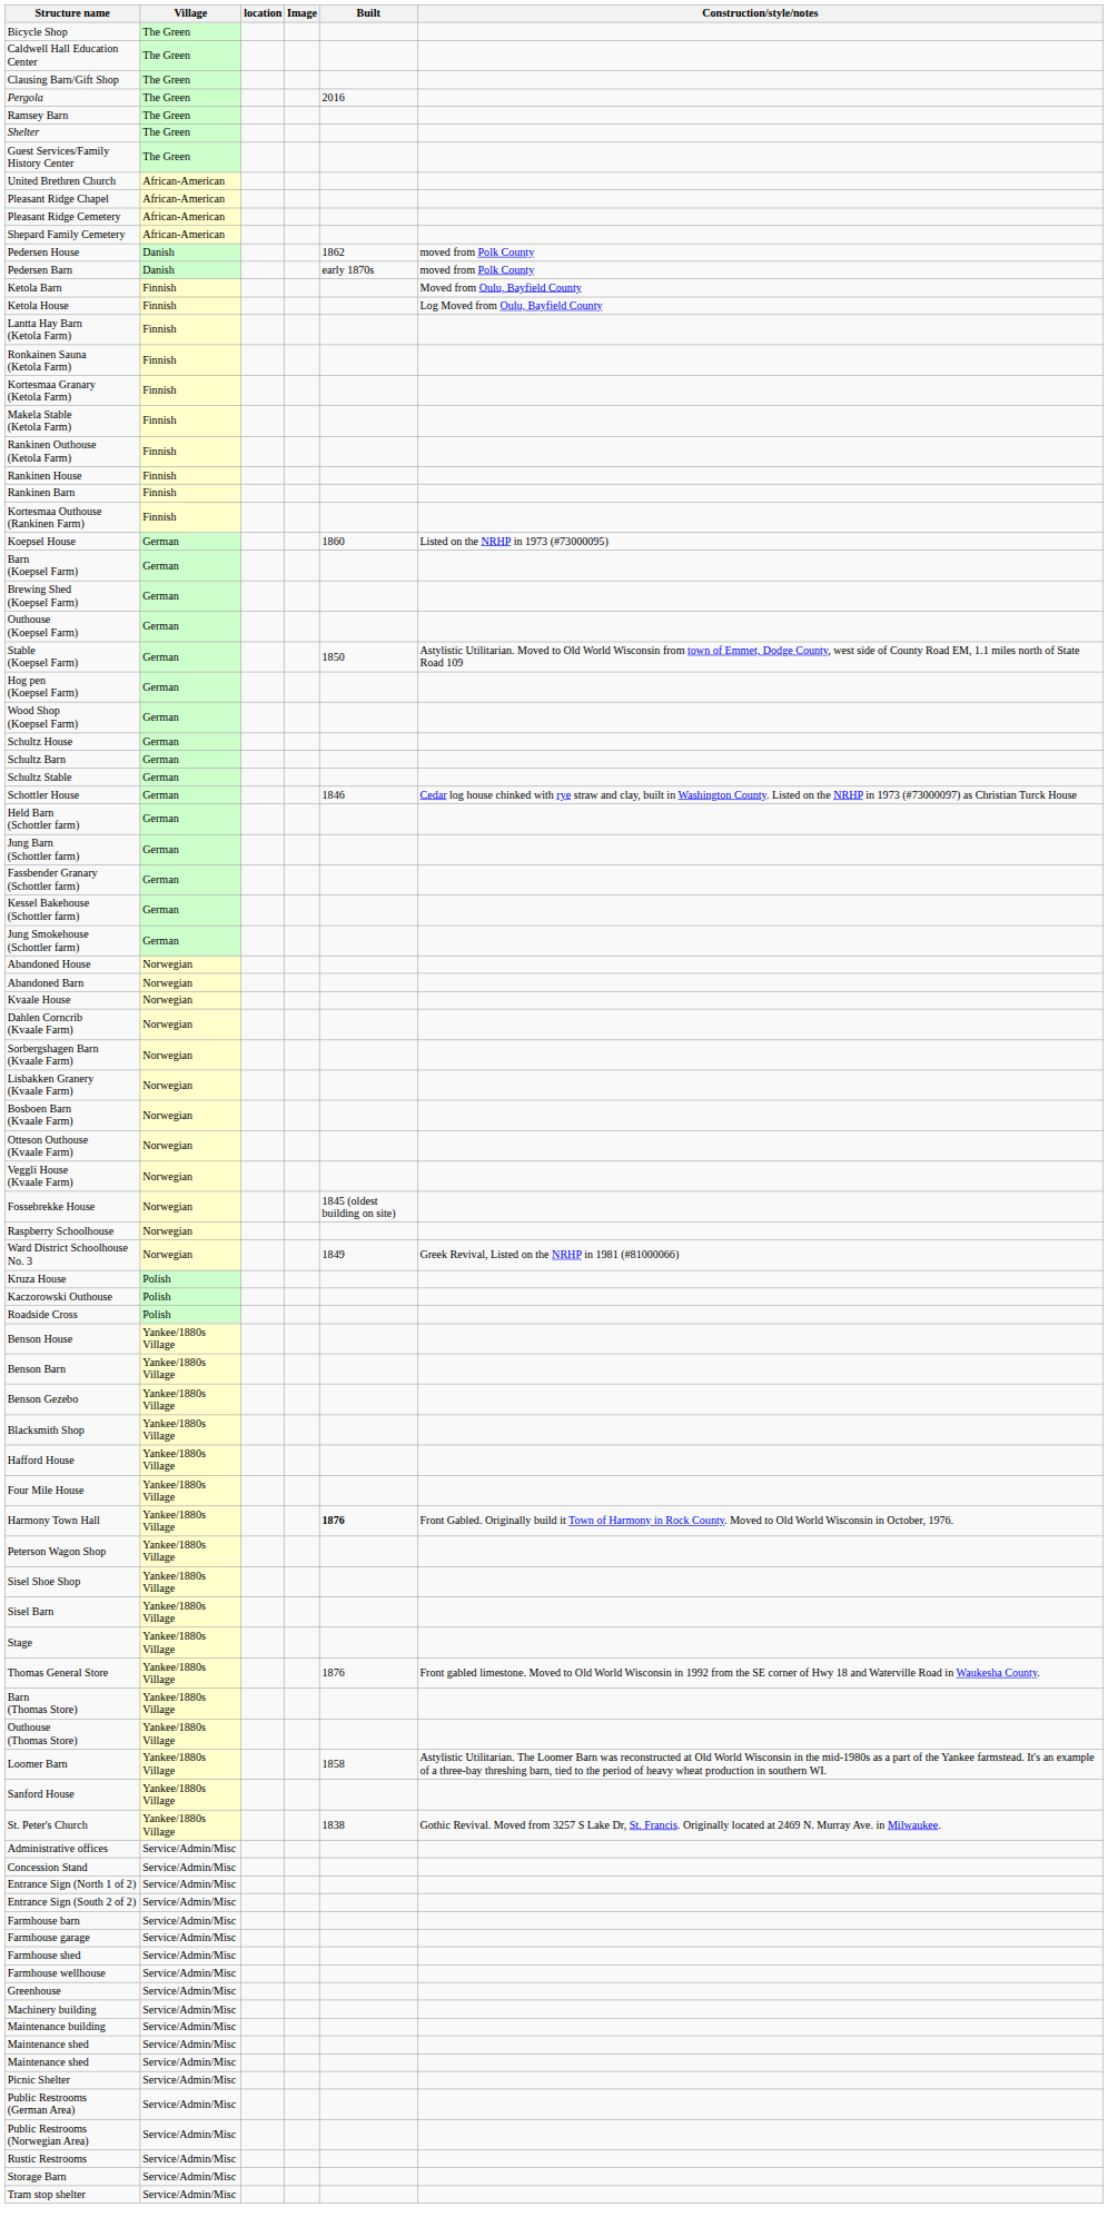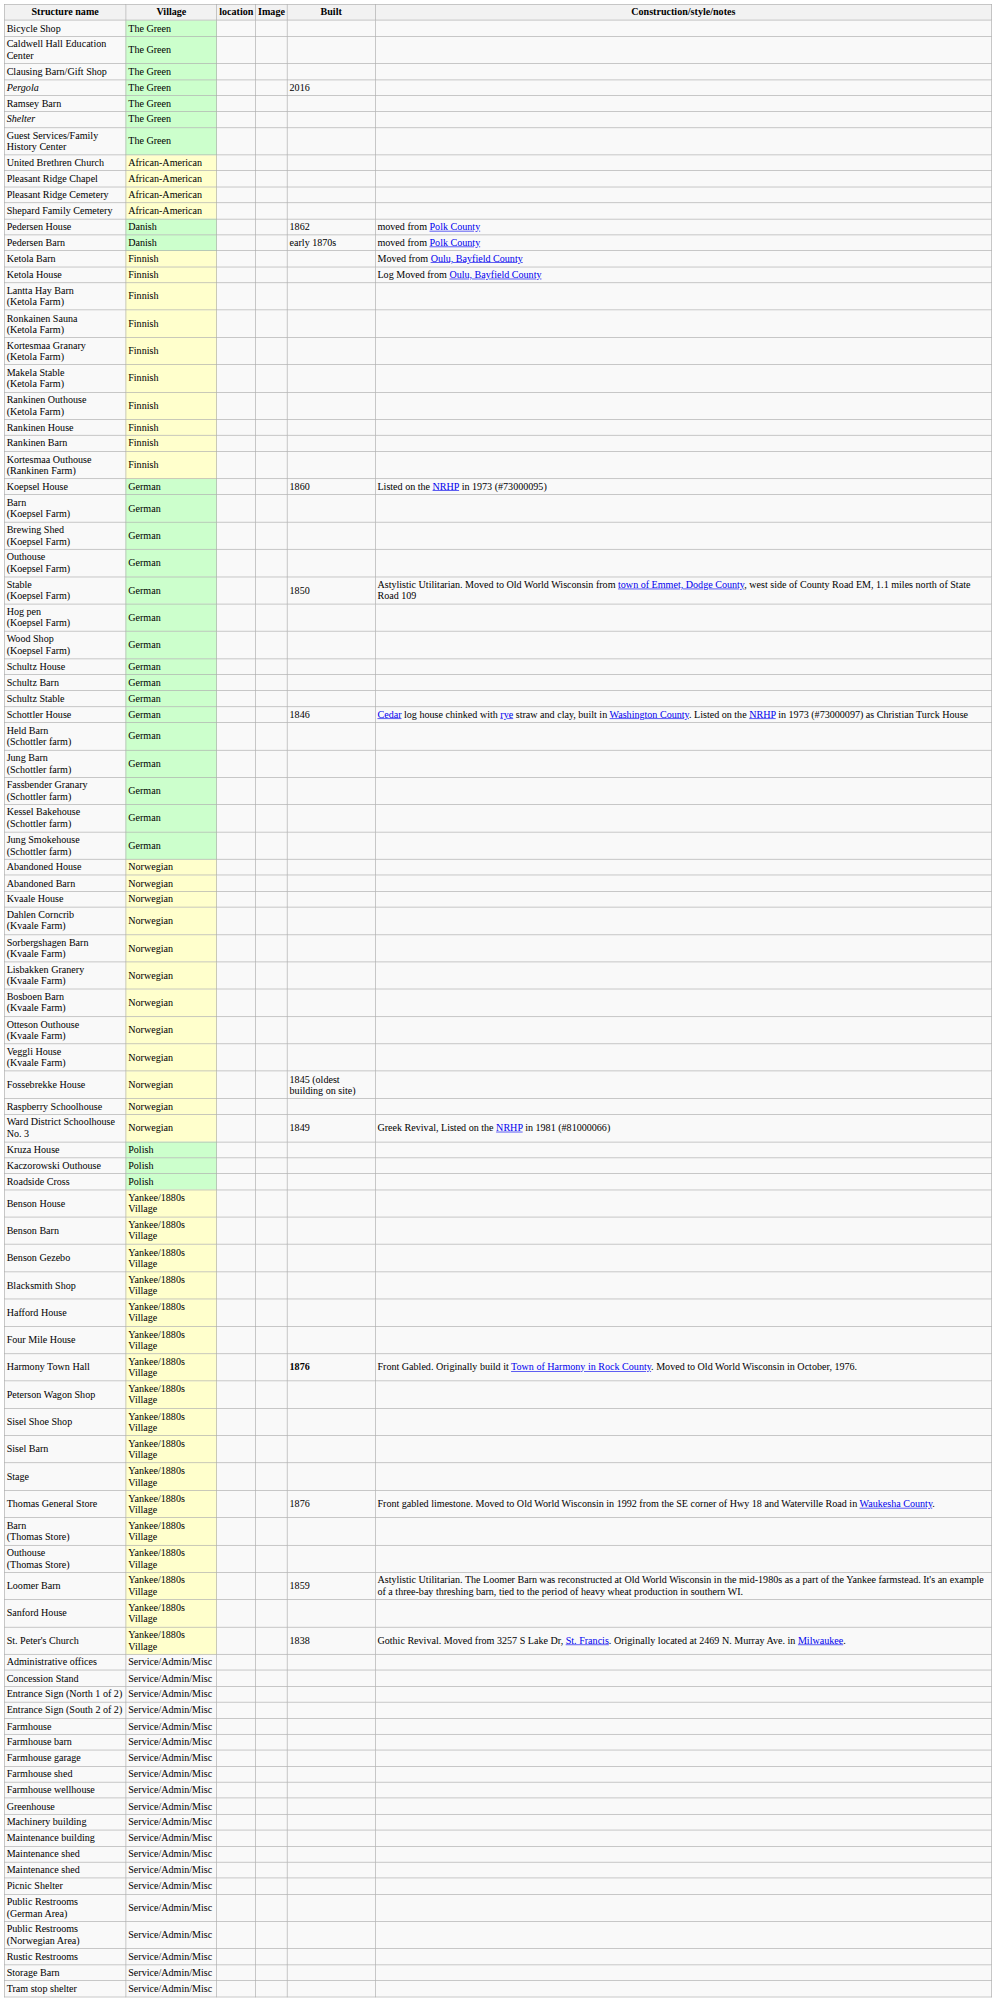 <table class="wikitable sortable">
 <tr>
 <th>Structure name</th>
 <th>Village</th>
 <th>location</th>
 <th>Image</th>
 <th>Built</th>
 <th>Construction/style/notes</th>
 </tr>
 <tr>
 <td>Bicycle Shop</td>
 <td style="background: #CCFFCC;">The Green</td>
 <td><small></small></td>
 <td></td>
 <td></td>
 <td></td>
 </tr>
 <tr>
 <td>Caldwell Hall Education Center</td>
 <td style="background: #CCFFCC;">The Green</td>
 <td><small></small></td>
 <td></td>
 <td></td>
 <td></td>
 </tr>
 <tr>
 <td>Clausing Barn/Gift Shop</td>
 <td style="background: #CCFFCC;">The Green</td>
 <td><small></small></td>
 <td></td>
 <td></td>
 <td></td>
 </tr>
 <tr>
 <td><em>Pergola</em></td>
 <td style="background: #CCFFCC;">The Green</td>
 <td><small></small></td>
 <td></td>
 <td>2016</td>
 <td></td>
 </tr>
 <tr>
 <td>Ramsey Barn</td>
 <td style="background: #CCFFCC;">The Green</td>
 <td><small></small></td>
 <td></td>
 <td></td>
 <td></td>
 </tr>
 <tr>
 <td><em>Shelter</em></td>
 <td style="background: #CCFFCC;">The Green</td>
 <td><small></small></td>
 <td></td>
 <td></td>
 <td></td>
 </tr>
 <tr>
 <td>Guest Services/Family History Center</td>
 <td style="background: #CCFFCC;">The Green</td>
 <td><small></small></td>
 <td></td>
 <td></td>
 <td></td>
 </tr>
 <tr>
 <td>United Brethren Church</td>
 <td style="background: #FFFFCC;">African-American</td>
 <td><small></small></td>
 <td></td>
 <td></td>
 <td></td>
 </tr>
 <tr>
 <td>Pleasant Ridge Chapel</td>
 <td style="background: #FFFFCC;">African-American</td>
 <td><small></small></td>
 <td></td>
 <td></td>
 <td></td>
 </tr>
 <tr>
 <td>Pleasant Ridge Cemetery</td>
 <td style="background: #FFFFCC;">African-American</td>
 <td><small></small></td>
 <td></td>
 <td></td>
 <td></td>
 </tr>
 <tr>
 <td>Shepard Family Cemetery</td>
 <td style="background: #FFFFCC;">African-American</td>
 <td><small></small></td>
 <td></td>
 <td></td>
 <td></td>
 </tr>
 <tr>
 <td>Pedersen House</td>
 <td style="background: #CCFFCC;">Danish</td>
 <td><small></small></td>
 <td></td>
 <td>1862</td>
 <td>moved from <a href='#'>Polk County</a></td>
 </tr>
 <tr>
 <td>Pedersen Barn</td>
 <td style="background: #CCFFCC;">Danish</td>
 <td><small></small></td>
 <td></td>
 <td>early 1870s </td>
 <td>moved from <a href='#'>Polk County</a></td>
 </tr>
 <tr>
 <td>Ketola Barn</td>
 <td style="background: #FFFFCC;">Finnish</td>
 <td><small></small></td>
 <td></td>
 <td></td>
 <td>Moved from <a href='#'>Oulu, Bayfield County</a></td>
 </tr>
 <tr>
 <td>Ketola House</td>
 <td style="background: #FFFFCC;">Finnish</td>
 <td><small></small></td>
 <td></td>
 <td></td>
 <td>Log Moved from <a href='#'>Oulu, Bayfield County</a></td>
 </tr>
 <tr>
 <td>Lantta Hay Barn<br>(Ketola Farm)</td>
 <td style="background: #FFFFCC;">Finnish</td>
 <td><small></small></td>
 <td></td>
 <td></td>
 <td></td>
 </tr>
 <tr>
 <td>Ronkainen Sauna<br>(Ketola Farm)</td>
 <td style="background: #FFFFCC;">Finnish</td>
 <td><small></small></td>
 <td></td>
 <td></td>
 <td></td>
 </tr>
 <tr>
 <td>Kortesmaa Granary<br>(Ketola Farm)</td>
 <td style="background: #FFFFCC;">Finnish</td>
 <td><small></small></td>
 <td></td>
 <td></td>
 <td></td>
 </tr>
 <tr>
 <td>Makela Stable<br>(Ketola Farm)</td>
 <td style="background: #FFFFCC;">Finnish</td>
 <td><small></small></td>
 <td></td>
 <td></td>
 <td></td>
 </tr>
 <tr>
 <td>Rankinen Outhouse<br>(Ketola Farm)</td>
 <td style="background: #FFFFCC;">Finnish</td>
 <td><small></small></td>
 <td></td>
 <td></td>
 <td></td>
 </tr>
 <tr>
 <td>Rankinen House</td>
 <td style="background: #FFFFCC;">Finnish</td>
 <td><small></small></td>
 <td></td>
 <td></td>
 <td></td>
 </tr>
 <tr>
 <td>Rankinen Barn</td>
 <td style="background: #FFFFCC;">Finnish</td>
 <td><small></small></td>
 <td></td>
 <td></td>
 <td></td>
 </tr>
 <tr>
 <td>Kortesmaa Outhouse<br>(Rankinen Farm)</td>
 <td style="background: #FFFFCC;">Finnish</td>
 <td><small></small></td>
 <td></td>
 <td></td>
 <td></td>
 </tr>
 <tr>
 <td>Koepsel House</td>
 <td style="background: #CCFFCC;">German</td>
 <td><small></small></td>
 <td></td>
 <td>1860</td>
 <td>Listed on the <a href='#'>NRHP</a> in 1973 (#73000095)</td>
 </tr>
 <tr>
 <td>Barn<br>(Koepsel Farm)</td>
 <td style="background: #CCFFCC;">German</td>
 <td><small></small></td>
 <td></td>
 <td></td>
 <td></td>
 </tr>
 <tr>
 <td>Brewing Shed<br>(Koepsel Farm)</td>
 <td style="background: #CCFFCC;">German</td>
 <td><small></small></td>
 <td></td>
 <td></td>
 <td></td>
 </tr>
 <tr>
 <td>Outhouse<br>(Koepsel Farm)</td>
 <td style="background: #CCFFCC;">German</td>
 <td><small></small></td>
 <td></td>
 <td></td>
 <td></td>
 </tr>
 <tr>
 <td>Stable<br>(Koepsel Farm)</td>
 <td style="background: #CCFFCC;">German</td>
 <td><small></small></td>
 <td></td>
 <td>1850</td>
 <td>Astylistic Utilitarian. Moved to Old World Wisconsin from <a href='#'>town of Emmet, Dodge County</a>, west side of County Road EM, 1.1 miles north of State Road 109</td>
 </tr>
 <tr>
 <td>Hog pen<br>(Koepsel Farm)</td>
 <td style="background: #CCFFCC;">German</td>
 <td><small></small></td>
 <td></td>
 <td></td>
 <td></td>
 </tr>
 <tr>
 <td>Wood Shop<br>(Koepsel Farm)</td>
 <td style="background: #CCFFCC;">German</td>
 <td><small></small></td>
 <td></td>
 <td></td>
 <td></td>
 </tr>
 <tr>
 <td>Schultz House</td>
 <td style="background: #CCFFCC;">German</td>
 <td><small></small></td>
 <td></td>
 <td></td>
 <td></td>
 </tr>
 <tr>
 <td>Schultz Barn</td>
 <td style="background: #CCFFCC;">German</td>
 <td><small></small></td>
 <td></td>
 <td></td>
 <td></td>
 </tr>
 <tr>
 <td>Schultz Stable</td>
 <td style="background: #CCFFCC;">German</td>
 <td><small></small></td>
 <td></td>
 <td></td>
 <td></td>
 </tr>
 <tr>
 <td>Schottler House</td>
 <td style="background: #CCFFCC;">German</td>
 <td><small></small></td>
 <td></td>
 <td>1846</td>
 <td><a href='#'>Cedar</a> log house chinked with <a href='#'>rye</a> straw and clay, built in <a href='#'>Washington County</a>. Listed on the <a href='#'>NRHP</a> in 1973 (#73000097)  as Christian Turck House</td>
 </tr>
 <tr>
 <td>Held Barn<br>(Schottler farm)</td>
 <td style="background: #CCFFCC;">German</td>
 <td><small></small></td>
 <td></td>
 <td></td>
 <td></td>
 </tr>
 <tr>
 <td>Jung Barn<br>(Schottler farm)</td>
 <td style="background: #CCFFCC;">German</td>
 <td><small></small></td>
 <td></td>
 <td></td>
 <td></td>
 </tr>
 <tr>
 <td>Fassbender Granary<br>(Schottler farm)</td>
 <td style="background: #CCFFCC;">German</td>
 <td><small></small></td>
 <td></td>
 <td></td>
 <td></td>
 </tr>
 <tr>
 <td>Kessel Bakehouse<br>(Schottler farm)</td>
 <td style="background: #CCFFCC;">German</td>
 <td><small></small></td>
 <td></td>
 <td></td>
 <td></td>
 </tr>
 <tr>
 <td>Jung Smokehouse<br>(Schottler farm)</td>
 <td style="background: #CCFFCC;">German</td>
 <td><small></small></td>
 <td></td>
 <td></td>
 <td></td>
 </tr>
 <tr>
 <td>Abandoned House</td>
 <td style="background: #FFFFCC;">Norwegian</td>
 <td><small></small></td>
 <td></td>
 <td></td>
 <td></td>
 </tr>
 <tr>
 <td>Abandoned Barn</td>
 <td style="background: #FFFFCC;">Norwegian</td>
 <td><small></small></td>
 <td></td>
 <td></td>
 <td></td>
 </tr>
 <tr>
 <td>Kvaale House</td>
 <td style="background: #FFFFCC;">Norwegian</td>
 <td><small></small></td>
 <td></td>
 <td></td>
 <td></td>
 </tr>
 <tr>
 <td>Dahlen Corncrib<br>(Kvaale Farm)</td>
 <td style="background: #FFFFCC;">Norwegian</td>
 <td><small></small></td>
 <td></td>
 <td></td>
 <td></td>
 </tr>
 <tr>
 <td>Sorbergshagen Barn<br>(Kvaale Farm)</td>
 <td style="background: #FFFFCC;">Norwegian</td>
 <td><small></small></td>
 <td></td>
 <td></td>
 <td></td>
 </tr>
 <tr>
 <td>Lisbakken Granery<br>(Kvaale Farm)</td>
 <td style="background: #FFFFCC;">Norwegian</td>
 <td><small></small></td>
 <td></td>
 <td></td>
 <td></td>
 </tr>
 <tr>
 <td>Bosboen Barn<br>(Kvaale Farm)</td>
 <td style="background: #FFFFCC;">Norwegian</td>
 <td><small></small></td>
 <td></td>
 <td></td>
 <td></td>
 </tr>
 <tr>
 <td>Otteson Outhouse<br>(Kvaale Farm)</td>
 <td style="background: #FFFFCC;">Norwegian</td>
 <td><small></small></td>
 <td></td>
 <td></td>
 <td></td>
 </tr>
 <tr>
 <td>Veggli House<br>(Kvaale Farm)</td>
 <td style="background: #FFFFCC;">Norwegian</td>
 <td><small></small></td>
 <td></td>
 <td></td>
 <td></td>
 </tr>
 <tr>
 <td>Fossebrekke House</td>
 <td style="background: #FFFFCC;">Norwegian</td>
 <td><small></small></td>
 <td></td>
 <td>1845 (oldest building on site)</td>
 <td></td>
 </tr>
 <tr>
 <td>Raspberry Schoolhouse</td>
 <td style="background: #FFFFCC;">Norwegian</td>
 <td><small></small></td>
 <td></td>
 <td></td>
 <td></td>
 </tr>
 <tr>
 <td>Ward District Schoolhouse No. 3</td>
 <td style="background: #FFFFCC;">Norwegian</td>
 <td><small></small></td>
 <td></td>
 <td>1849</td>
 <td>Greek Revival, Listed on the <a href='#'>NRHP</a> in 1981 (#81000066)</td>
 </tr>
 <tr>
 <td>Kruza House</td>
 <td style="background: #CCFFCC;">Polish</td>
 <td><small></small></td>
 <td></td>
 <td></td>
 <td></td>
 </tr>
 <tr>
 <td>Kaczorowski Outhouse</td>
 <td style="background: #CCFFCC;">Polish</td>
 <td><small></small></td>
 <td></td>
 <td></td>
 <td></td>
 </tr>
 <tr>
 <td>Roadside Cross</td>
 <td style="background: #CCFFCC;">Polish</td>
 <td><small></small></td>
 <td></td>
 <td></td>
 <td></td>
 </tr>
 <tr>
 <td>Benson House</td>
 <td style="background: #FFFFCC;">Yankee/1880s Village</td>
 <td><small></small></td>
 <td></td>
 <td></td>
 <td></td>
 </tr>
 <tr>
 <td>Benson Barn</td>
 <td style="background: #FFFFCC;">Yankee/1880s Village</td>
 <td><small></small></td>
 <td></td>
 <td></td>
 <td></td>
 </tr>
 <tr>
 <td>Benson Gezebo</td>
 <td style="background: #FFFFCC;">Yankee/1880s Village</td>
 <td><small></small></td>
 <td></td>
 <td></td>
 <td></td>
 </tr>
 <tr>
 <td>Blacksmith Shop</td>
 <td style="background: #FFFFCC;">Yankee/1880s Village</td>
 <td><small></small></td>
 <td></td>
 <td></td>
 <td></td>
 </tr>
 <tr>
 <td>Hafford House</td>
 <td style="background: #FFFFCC;">Yankee/1880s Village</td>
 <td><small></small></td>
 <td></td>
 <td></td>
 <td></td>
 </tr>
 <tr>
 <td>Four Mile House</td>
 <td style="background: #FFFFCC;">Yankee/1880s Village</td>
 <td><small></small></td>
 <td></td>
 <td></td>
 <td></td>
 </tr>
 <tr>
 <td>Harmony Town Hall</td>
 <td style="background: #FFFFCC;">Yankee/1880s Village</td>
 <td><small></small></td>
 <td></td>
 <td><strong>1876</strong></td>
 <td>Front Gabled. Originally build it <a href='#'>Town of Harmony in Rock County</a>.  Moved to Old World Wisconsin in October, 1976.</td>
 </tr>
 <tr>
 <td>Peterson Wagon Shop</td>
 <td style="background: #FFFFCC;">Yankee/1880s Village</td>
 <td><small></small></td>
 <td></td>
 <td></td>
 <td></td>
 </tr>
 <tr>
 <td>Sisel Shoe Shop</td>
 <td style="background: #FFFFCC;">Yankee/1880s Village</td>
 <td><small></small></td>
 <td></td>
 <td></td>
 <td></td>
 </tr>
 <tr>
 <td>Sisel Barn</td>
 <td style="background: #FFFFCC;">Yankee/1880s Village</td>
 <td><small></small></td>
 <td></td>
 <td></td>
 <td></td>
 </tr>
 <tr>
 <td>Stage</td>
 <td style="background: #FFFFCC;">Yankee/1880s Village</td>
 <td><small></small></td>
 <td></td>
 <td></td>
 <td></td>
 </tr>
 <tr>
 <td>Thomas General Store</td>
 <td style="background: #FFFFCC;">Yankee/1880s Village</td>
 <td><small></small></td>
 <td></td>
 <td>1876</td>
 <td>Front gabled limestone. Moved to Old World Wisconsin in 1992 from the SE corner of Hwy 18 and Waterville Road in <a href='#'>Waukesha County</a>.</td>
 </tr>
 <tr>
 <td>Barn<br>(Thomas Store)</td>
 <td style="background: #FFFFCC;">Yankee/1880s Village</td>
 <td><small></small></td>
 <td></td>
 <td></td>
 <td></td>
 </tr>
 <tr>
 <td>Outhouse<br>(Thomas Store)</td>
 <td style="background: #FFFFCC;">Yankee/1880s Village</td>
 <td><small></small></td>
 <td></td>
 <td></td>
 <td></td>
 </tr>
 <tr>
 <td>Loomer Barn</td>
 <td style="background: #FFFFCC;">Yankee/1880s Village</td>
 <td><small></small></td>
 <td></td>
-<td>1858</td>
+<td>1859</td>
 <td>Astylistic Utilitarian. The Loomer Barn was reconstructed at Old World Wisconsin in the mid-1980s as a part of the Yankee farmstead. It's an example of a three-bay threshing barn, tied to the period of heavy wheat production in southern WI.</td>
 </tr>
 <tr>
 <td>Sanford House</td>
 <td style="background: #FFFFCC;">Yankee/1880s Village</td>
 <td><small></small></td>
 <td></td>
 <td></td>
 <td></td>
 </tr>
 <tr>
 <td>St. Peter's Church</td>
 <td style="background: #FFFFCC;">Yankee/1880s Village</td>
 <td><small></small></td>
 <td></td>
 <td>1838</td>
 <td>Gothic Revival. Moved from 3257 S Lake Dr, <a href='#'>St. Francis</a>. Originally located at 2469 N. Murray Ave. in <a href='#'>Milwaukee</a>.</td>
 </tr>
 <tr>
 <td>Administrative offices</td>
 <td>Service/Admin/Misc</td>
 <td><small></small></td>
 <td></td>
 <td></td>
 <td></td>
 </tr>
 <tr>
 <td>Concession Stand</td>
 <td>Service/Admin/Misc</td>
 <td><small></small></td>
 <td></td>
 <td></td>
 <td></td>
 </tr>
 <tr>
 <td>Entrance Sign (North 1 of 2)</td>
 <td>Service/Admin/Misc</td>
 <td><small></small></td>
 <td></td>
 <td></td>
 <td></td>
 </tr>
 <tr>
 <td>Entrance Sign (South 2 of 2)</td>
+<td>Service/Admin/Misc</td>
+<td><small></small></td>
+<td></td>
+<td></td>
+<td></td>
+</tr>
+<tr>
+<td>Farmhouse</td>
 <td>Service/Admin/Misc</td>
 <td><small></small></td>
 <td></td>
 <td></td>
 <td></td>
 </tr>
 <tr>
 <td>Farmhouse barn</td>
 <td>Service/Admin/Misc</td>
 <td><small></small></td>
 <td></td>
 <td></td>
 <td></td>
 </tr>
 <tr>
 <td>Farmhouse garage</td>
 <td>Service/Admin/Misc</td>
 <td><small></small></td>
 <td></td>
 <td></td>
 <td></td>
 </tr>
 <tr>
 <td>Farmhouse shed</td>
 <td>Service/Admin/Misc</td>
 <td><small></small></td>
 <td></td>
 <td></td>
 <td></td>
 </tr>
 <tr>
 <td>Farmhouse wellhouse</td>
 <td>Service/Admin/Misc</td>
 <td><small></small></td>
 <td></td>
 <td></td>
 <td></td>
 </tr>
 <tr>
 <td>Greenhouse</td>
 <td>Service/Admin/Misc</td>
 <td><small></small></td>
 <td></td>
 <td></td>
 <td></td>
 </tr>
 <tr>
 <td>Machinery building</td>
 <td>Service/Admin/Misc</td>
 <td><small></small></td>
 <td></td>
 <td></td>
 <td></td>
 </tr>
 <tr>
 <td>Maintenance building</td>
 <td>Service/Admin/Misc</td>
 <td><small></small></td>
 <td></td>
 <td></td>
 <td></td>
 </tr>
 <tr>
 <td>Maintenance shed</td>
 <td>Service/Admin/Misc</td>
 <td><small></small></td>
 <td></td>
 <td></td>
 <td></td>
 </tr>
 <tr>
 <td>Maintenance shed</td>
 <td>Service/Admin/Misc</td>
 <td><small></small></td>
 <td></td>
 <td></td>
 <td></td>
 </tr>
 <tr>
 <td>Picnic Shelter</td>
 <td>Service/Admin/Misc</td>
 <td><small></small></td>
 <td></td>
 <td></td>
 <td></td>
 </tr>
 <tr>
 <td>Public Restrooms<br>(German Area)</td>
 <td>Service/Admin/Misc</td>
 <td><small></small></td>
 <td></td>
 <td></td>
 <td></td>
 </tr>
 <tr>
 <td>Public Restrooms<br>(Norwegian Area)</td>
 <td>Service/Admin/Misc</td>
 <td><small></small></td>
 <td></td>
 <td></td>
 <td></td>
 </tr>
 <tr>
 <td>Rustic Restrooms</td>
 <td>Service/Admin/Misc</td>
 <td><small></small></td>
 <td></td>
 <td></td>
 <td></td>
 </tr>
 <tr>
 <td>Storage Barn</td>
 <td>Service/Admin/Misc</td>
 <td><small></small></td>
 <td></td>
 <td></td>
 <td></td>
 </tr>
 <tr>
 <td>Tram stop shelter</td>
 <td>Service/Admin/Misc</td>
 <td><small></small></td>
 <td></td>
 <td></td>
 <td></td>
 </tr>
 </table>
